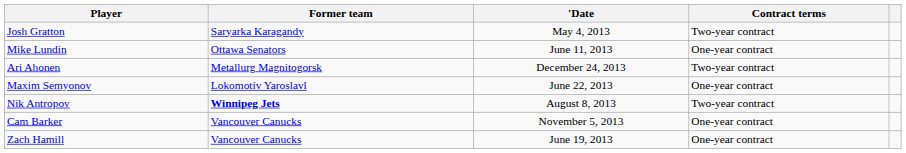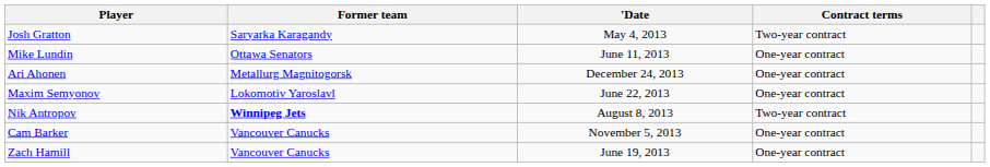 <table class="wikitable" style="width:100%;">
 <tr>
 <th>Player</th>
 <th>Former team</th>
 <th>'Date</th>
 <th>Contract terms</th>
 <th></th>
 </tr>
 <tr>
 <td> <a href='#'>Josh Gratton</a></td>
 <td><a href='#'>Saryarka Karagandy</a></td>
 <td style="text-align:center;">May 4, 2013</td>
 <td>Two-year contract</td>
 <td></td>
 </tr>
 <tr>
 <td> <a href='#'>Mike Lundin</a></td>
 <td><a href='#'>Ottawa Senators</a></td>
 <td style="text-align:center;">June 11, 2013</td>
 <td>One-year contract</td>
 <td></td>
 </tr>
 <tr>
 <td> <a href='#'>Ari Ahonen</a></td>
 <td><a href='#'>Metallurg Magnitogorsk</a></td>
 <td style="text-align:center;">December 24, 2013</td>
-<td>Two-year contract</td>
+<td>One-year contract</td>
 <td></td>
 </tr>
 <tr>
 <td> <a href='#'>Maxim Semyonov</a></td>
 <td><a href='#'>Lokomotiv Yaroslavl</a></td>
 <td style="text-align:center;">June 22, 2013</td>
 <td>One-year contract</td>
 <td></td>
 </tr>
 <tr>
 <td> <a href='#'>Nik Antropov</a></td>
 <td><strong><a href='#'>Winnipeg Jets</a></strong></td>
 <td style="text-align:center;">August 8, 2013</td>
 <td>Two-year contract</td>
 <td></td>
 </tr>
 <tr>
 <td> <a href='#'>Cam Barker</a></td>
 <td><a href='#'>Vancouver Canucks</a></td>
 <td style="text-align:center;">November 5, 2013</td>
 <td>One-year contract</td>
 <td></td>
 </tr>
 <tr>
 <td> <a href='#'>Zach Hamill</a></td>
 <td><a href='#'>Vancouver Canucks</a></td>
 <td style="text-align:center;">June 19, 2013</td>
 <td>One-year contract</td>
 <td></td>
 </tr>
 </table>
